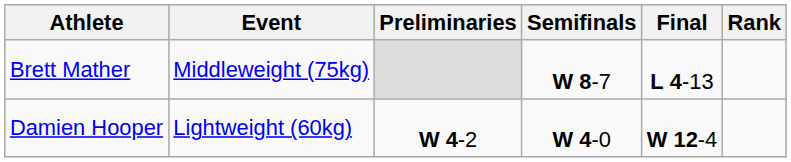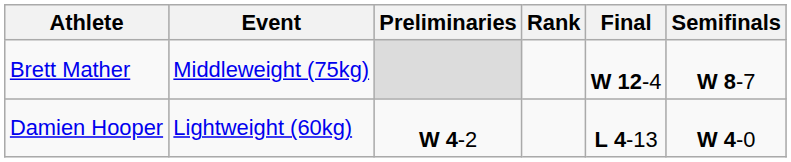 <table class="wikitable" style="font-size:90%;">
 <tr>
 <th>Athlete</th>
 <th>Event</th>
 <th>Preliminaries</th>
+<th>Rank</th>
+<th>Final</th>
 <th>Semifinals</th>
-<th>Final</th>
-<th>Rank</th>
 </tr>
 <tr>
 <td><a href='#'>Brett Mather</a></td>
 <td><a href='#'>Middleweight (75kg)</a></td>
 <td style="text-align:center; background:#dcdcdc;"></td>
+<td align=center></td>
+<td align=center> <br> <strong>W</strong> <strong>12</strong>-4</td>
 <td align=center> <br> <strong>W</strong> <strong>8</strong>-7</td>
-<td align=center> <br> <strong>L</strong> <strong>4</strong>-13</td>
-<td align=center></td>
 </tr>
 <tr>
 <td><a href='#'>Damien Hooper</a></td>
 <td><a href='#'>Lightweight (60kg)</a></td>
 <td align=center> <br> <strong>W</strong> <strong>4</strong>-2</td>
+<td align=center></td>
+<td align=center> <br> <strong>L</strong> <strong>4</strong>-13</td>
 <td align=center> <br> <strong>W</strong> <strong>4</strong>-0</td>
-<td align=center> <br> <strong>W</strong> <strong>12</strong>-4</td>
-<td align=center></td>
 </tr>
 </table>
